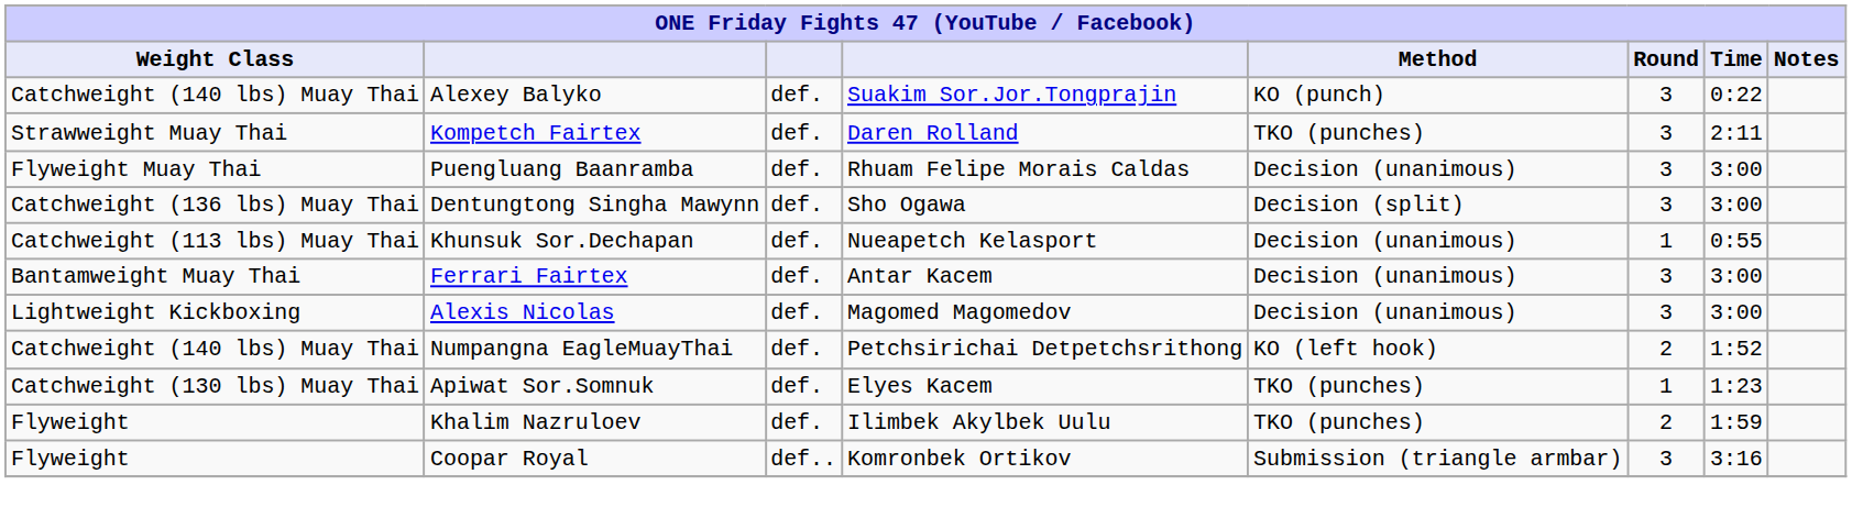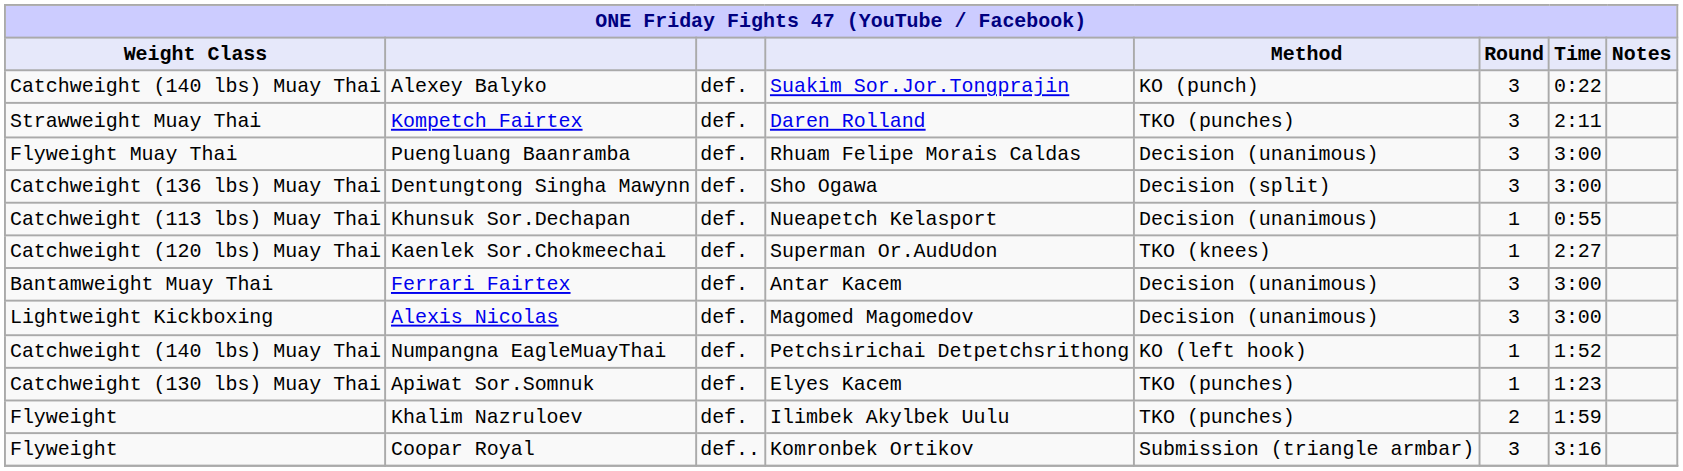 <table class="wikitable" style="font-size: 80%;">
 <tr>
 <th colspan="8" style="background-color: #ccf; color: #000080; text-align: center;"><strong>ONE Friday Fights 47 (YouTube / Facebook)</strong></th>
 </tr>
 <tr>
 <th colspan="1" style="background-color: #E6E8FA; color: #000000; text-align: center;">Weight Class</th>
 <th colspan="1" style="background-color: #E6E8FA; color: #000000; text-align: center;"></th>
 <th colspan="1" style="background-color: #E6E8FA; color: #000000; text-align: center;"></th>
 <th colspan="1" style="background-color: #E6E8FA; color: #000000; text-align: center;"></th>
 <th colspan="1" style="background-color: #E6E8FA; color: #000000; text-align: center;">Method</th>
 <th colspan="1" style="background-color: #E6E8FA; color: #000000; text-align: center;">Round</th>
 <th colspan="1" style="background-color: #E6E8FA; color: #000000; text-align: center;">Time</th>
 <th colspan="1" style="background-color: #E6E8FA; color: #000000; text-align: center;">Notes</th>
 </tr>
 <tr>
 <td>Catchweight (140 lbs) Muay Thai</td>
 <td> Alexey Balyko</td>
 <td>def.</td>
 <td> <a href='#'>Suakim Sor.Jor.Tongprajin</a></td>
 <td>KO (punch)</td>
 <td align=center>3</td>
 <td align=center>0:22</td>
 <td></td>
 </tr>
 <tr>
 <td>Strawweight Muay Thai</td>
 <td> <a href='#'>Kompetch Fairtex</a></td>
 <td>def.</td>
 <td> <a href='#'>Daren Rolland</a></td>
 <td>TKO (punches)</td>
 <td align=center>3</td>
 <td align=center>2:11</td>
 <td></td>
 </tr>
 <tr>
 <td>Flyweight Muay Thai</td>
 <td> Puengluang Baanramba</td>
 <td>def.</td>
 <td> Rhuam Felipe Morais Caldas</td>
 <td>Decision (unanimous)</td>
 <td align=center>3</td>
 <td align=center>3:00</td>
 <td></td>
 </tr>
 <tr>
 <td>Catchweight (136 lbs) Muay Thai</td>
 <td> Dentungtong Singha Mawynn</td>
 <td>def.</td>
 <td> Sho Ogawa</td>
 <td>Decision (split)</td>
 <td align=center>3</td>
 <td align=center>3:00</td>
 <td></td>
 </tr>
 <tr>
 <td>Catchweight (113 lbs) Muay Thai</td>
 <td> Khunsuk Sor.Dechapan</td>
 <td>def.</td>
 <td> Nueapetch Kelasport</td>
 <td>Decision (unanimous)</td>
 <td align=center>1</td>
 <td align=center>0:55</td>
 <td></td>
 </tr>
 <tr>
+<td>Catchweight (120 lbs) Muay Thai</td>
+<td> Kaenlek Sor.Chokmeechai</td>
+<td>def.</td>
+<td> Superman Or.AudUdon</td>
+<td>TKO (knees)</td>
+<td align=center>1</td>
+<td align=center>2:27</td>
+<td></td>
+</tr>
+<tr>
 <td>Bantamweight Muay Thai</td>
 <td> <a href='#'>Ferrari Fairtex</a></td>
 <td>def.</td>
 <td> Antar Kacem</td>
 <td>Decision (unanimous)</td>
 <td align=center>3</td>
 <td align=center>3:00</td>
 <td></td>
 </tr>
 <tr>
 <td>Lightweight Kickboxing</td>
 <td> <a href='#'>Alexis Nicolas</a></td>
 <td>def.</td>
 <td> Magomed Magomedov</td>
 <td>Decision (unanimous)</td>
 <td align=center>3</td>
 <td align=center>3:00</td>
 <td></td>
 </tr>
 <tr>
 <td>Catchweight (140 lbs) Muay Thai</td>
 <td> Numpangna EagleMuayThai</td>
 <td>def.</td>
 <td> Petchsirichai Detpetchsrithong</td>
 <td>KO (left hook)</td>
-<td align=center>2</td>
+<td align=center>1</td>
 <td align=center>1:52</td>
 <td></td>
 </tr>
 <tr>
 <td>Catchweight (130 lbs) Muay Thai</td>
 <td> Apiwat Sor.Somnuk</td>
 <td>def.</td>
 <td> Elyes Kacem</td>
 <td>TKO (punches)</td>
 <td align=center>1</td>
 <td align=center>1:23</td>
 <td></td>
 </tr>
 <tr>
 <td>Flyweight</td>
 <td> Khalim Nazruloev</td>
 <td>def.</td>
 <td> Ilimbek Akylbek Uulu</td>
 <td>TKO (punches)</td>
 <td align=center>2</td>
 <td align=center>1:59</td>
 <td></td>
 </tr>
 <tr>
 <td>Flyweight</td>
 <td> Coopar Royal</td>
 <td>def..</td>
 <td> Komronbek Ortikov</td>
 <td>Submission (triangle armbar)</td>
 <td align=center>3</td>
 <td align=center>3:16</td>
 <td></td>
 </tr>
 <tr>
 </tr>
 </table>
